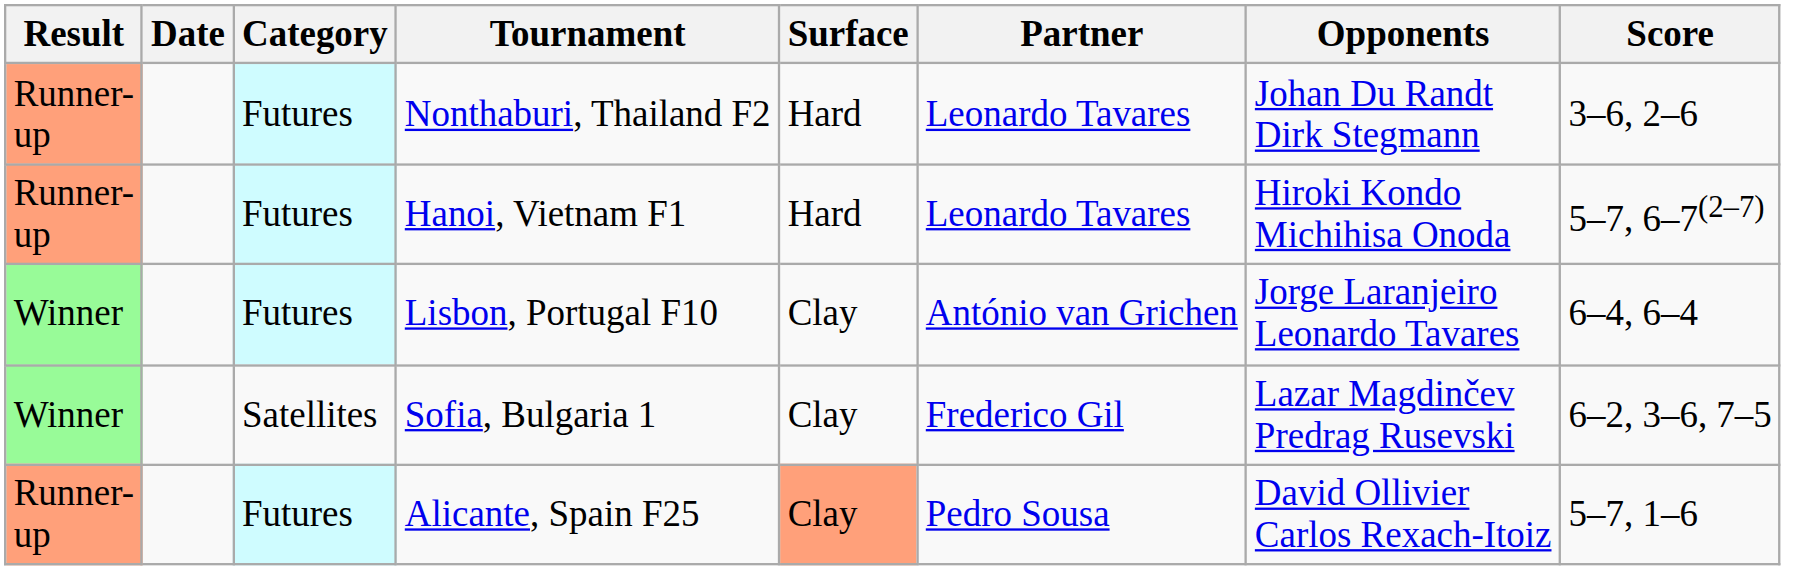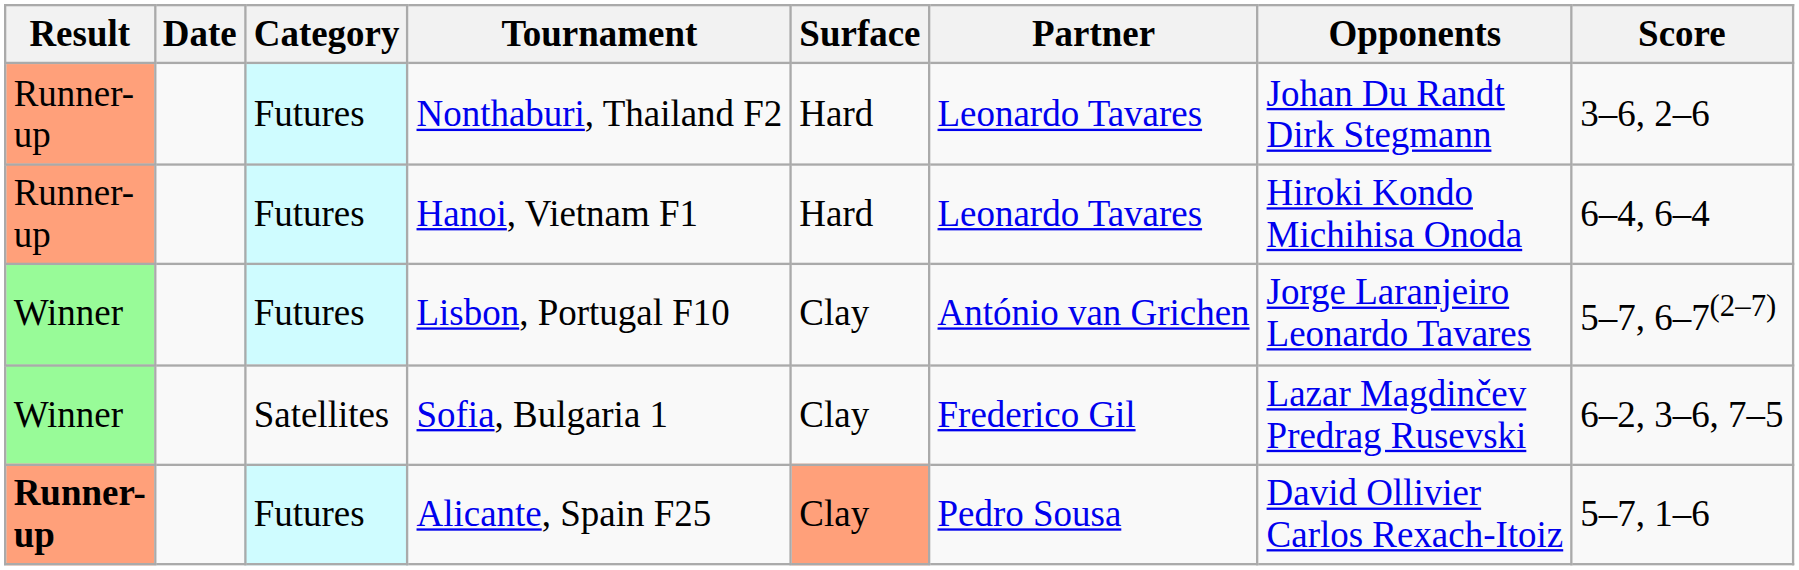 <table class="sortable wikitable">
 <tr>
 <th scope="col" width=40>Result</th>
 <th scope="col">Date</th>
 <th scope="col">Category</th>
 <th scope="col">Tournament</th>
 <th scope="col">Surface</th>
 <th scope="col">Partner</th>
 <th scope="col">Opponents</th>
 <th scope="col" class="unsortable">Score</th>
 </tr>
 <tr>
 <td bgcolor=FFA07A>Runner-up</td>
 <td></td>
 <td style=background:#CFFCFF>Futures</td>
 <td><a href='#'>Nonthaburi</a>, Thailand F2</td>
 <td>Hard</td>
 <td data-sort-value="Tavares, L"> <a href='#'>Leonardo Tavares</a></td>
 <td data-sort-value="Stegmann, Dirk"> <a href='#'>Johan Du Randt</a><br> <a href='#'>Dirk Stegmann</a></td>
 <td>3–6, 2–6</td>
 </tr>
 <tr>
 <td bgcolor=FFA07A>Runner-up</td>
 <td></td>
 <td style=background:#CFFCFF>Futures</td>
 <td><a href='#'>Hanoi</a>, Vietnam F1</td>
 <td>Hard</td>
 <td data-sort-value="Tavares, L"> <a href='#'>Leonardo Tavares</a></td>
 <td data-sort-value="Onoda, Michihisa"> <a href='#'>Hiroki Kondo</a><br> <a href='#'>Michihisa Onoda</a></td>
-<td>5–7, 6–7<sup>(2–7)</sup></td>
+<td>6–4, 6–4</td>
 </tr>
 <tr>
 <td bgcolor=98FB98>Winner</td>
 <td></td>
 <td style=background:#CFFCFF>Futures</td>
 <td><a href='#'>Lisbon</a>, Portugal F10</td>
 <td>Clay</td>
 <td data-sort-value="van Grichen, A"> <a href='#'>António van Grichen</a></td>
 <td data-sort-value="Tavares, Leonardo"> <a href='#'>Jorge Laranjeiro</a><br> <a href='#'>Leonardo Tavares</a></td>
-<td>6–4, 6–4</td>
+<td>5–7, 6–7<sup>(2–7)</sup></td>
 </tr>
 <tr>
 <td bgcolor=98FB98>Winner</td>
 <td></td>
 <td>Satellites</td>
 <td><a href='#'>Sofia</a>, Bulgaria 1</td>
 <td>Clay</td>
 <td data-sort-value="Gil, F"> <a href='#'>Frederico Gil</a></td>
 <td data-sort-value="Rusevski, Predrag"> <a href='#'>Lazar Magdinčev</a><br> <a href='#'>Predrag Rusevski</a></td>
 <td>6–2, 3–6, 7–5</td>
 </tr>
 <tr>
-<td bgcolor=FFA07A>Runner-up</td>
+<td bgcolor=FFA07A><strong>Runner-up</strong></td>
 <td></td>
 <td style=background:#CFFCFF>Futures</td>
 <td><a href='#'>Alicante</a>, Spain F25</td>
 <td style="background: lightsalmon;">Clay</td>
 <td data-sort-value="Godinho, T"> <a href='#'>Pedro Sousa</a></td>
 <td data-sort-value="Rexach-Itoiz, Carlos"> <a href='#'>David Ollivier</a><br> <a href='#'>Carlos Rexach-Itoiz</a></td>
 <td>5–7, 1–6</td>
 </tr>
 </table>
